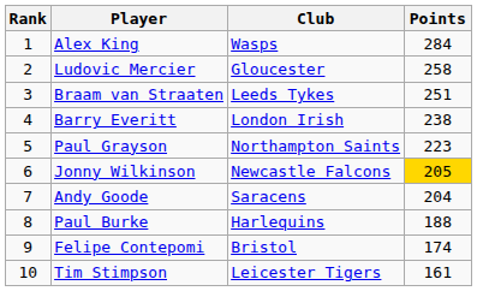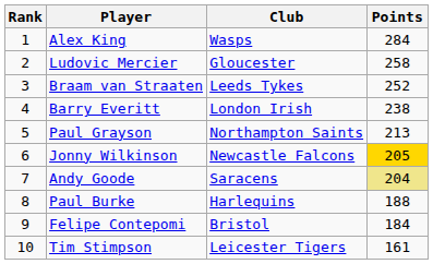 <table class="wikitable" style="text-align:center">
 <tr>
 <th>Rank</th>
 <th>Player</th>
 <th>Club</th>
 <th style="width:50px;">Points</th>
 </tr>
 <tr>
 <td>1</td>
 <td align=left> <a href='#'>Alex King</a></td>
 <td align=left><a href='#'>Wasps</a></td>
 <td>284</td>
 </tr>
 <tr>
 <td>2</td>
 <td align=left> <a href='#'>Ludovic Mercier</a></td>
 <td align=left><a href='#'>Gloucester</a></td>
 <td>258</td>
 </tr>
 <tr>
 <td>3</td>
 <td align=left> <a href='#'>Braam van Straaten</a></td>
 <td align=left><a href='#'>Leeds Tykes</a></td>
-<td>251</td>
+<td>252</td>
 </tr>
 <tr>
 <td>4</td>
 <td align=left> <a href='#'>Barry Everitt</a></td>
 <td align=left><a href='#'>London Irish</a></td>
 <td>238</td>
 </tr>
 <tr>
 <td>5</td>
 <td align=left> <a href='#'>Paul Grayson</a></td>
 <td align=left><a href='#'>Northampton Saints</a></td>
-<td>223</td>
+<td>213</td>
 </tr>
 <tr>
 <td>6</td>
 <td align=left> <a href='#'>Jonny Wilkinson</a></td>
 <td align=left><a href='#'>Newcastle Falcons</a></td>
 <td style="background: gold;">205</td>
 </tr>
 <tr>
 <td>7</td>
 <td align=left> <a href='#'>Andy Goode</a></td>
 <td align=left><a href='#'>Saracens</a></td>
-<td>204</td>
+<td style="background: khaki;">204</td>
 </tr>
 <tr>
 <td>8</td>
 <td align=left> <a href='#'>Paul Burke</a></td>
 <td align=left><a href='#'>Harlequins</a></td>
 <td>188</td>
 </tr>
 <tr>
 <td>9</td>
 <td align=left> <a href='#'>Felipe Contepomi</a></td>
 <td align=left><a href='#'>Bristol</a></td>
-<td>174</td>
+<td>184</td>
 </tr>
 <tr>
 <td>10</td>
 <td align=left> <a href='#'>Tim Stimpson</a></td>
 <td align=left><a href='#'>Leicester Tigers</a></td>
 <td>161</td>
 </tr>
 <tr>
 </tr>
 </table>
